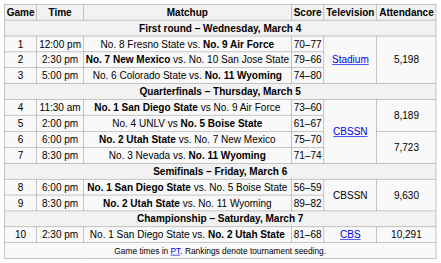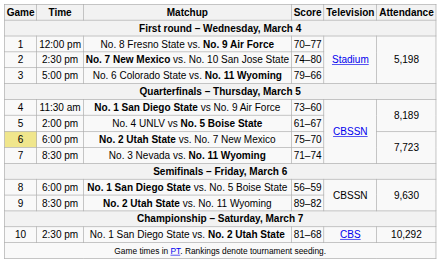 <table class="wikitable" style="font-size: 95%; text-align:center">
 <tr>
 <th>Game</th>
 <th>Time</th>
 <th>Matchup</th>
 <th>Score</th>
 <th>Television</th>
 <th>Attendance</th>
 </tr>
 <tr>
 <th colspan=7>First round – Wednesday, March 4</th>
 </tr>
 <tr>
 <td>1</td>
 <td>12:00 pm</td>
 <td>No. 8 Fresno State vs. <strong>No. 9 Air Force</strong></td>
 <td>70–77</td>
 <td rowspan=3><a href='#'>Stadium</a></td>
 <td rowspan=3>5,198</td>
 </tr>
 <tr>
 <td>2</td>
 <td>2:30 pm</td>
 <td><strong>No. 7 New Mexico</strong> vs. No. 10 San Jose State</td>
-<td>79–66</td>
+<td>74–80</td>
 </tr>
 <tr>
 <td>3</td>
 <td>5:00 pm</td>
 <td>No. 6 Colorado State vs. <strong>No. 11 Wyoming</strong></td>
-<td>74–80</td>
+<td>79–66</td>
 </tr>
 <tr>
 <th colspan=7>Quarterfinals – Thursday, March 5</th>
 </tr>
 <tr>
 <td>4</td>
 <td>11:30 am</td>
 <td><strong>No. 1 San Diego State</strong> vs No. 9 Air Force</td>
 <td>73–60</td>
 <td rowspan=4><a href='#'>CBSSN</a></td>
 <td rowspan=2>8,189</td>
 </tr>
 <tr>
 <td>5</td>
 <td>2:00 pm</td>
 <td>No. 4 UNLV vs <strong>No. 5 Boise State</strong></td>
 <td>61–67</td>
 </tr>
 <tr>
-<td>6</td>
+<td style="background: khaki;">6</td>
 <td>6:00 pm</td>
 <td><strong>No. 2 Utah State</strong> vs. No. 7 New Mexico</td>
 <td>75–70</td>
 <td rowspan=2>7,723</td>
 </tr>
 <tr>
 <td>7</td>
 <td>8:30 pm</td>
 <td>No. 3 Nevada vs. <strong>No. 11 Wyoming</strong></td>
 <td>71–74</td>
 </tr>
 <tr>
 <th colspan=7>Semifinals – Friday, March 6</th>
 </tr>
 <tr>
 <td>8</td>
 <td>6:00 pm</td>
 <td><strong>No. 1 San Diego State</strong> vs. No. 5 Boise State</td>
 <td>56–59</td>
 <td rowspan=2>CBSSN</td>
 <td rowspan=2>9,630</td>
 </tr>
 <tr>
 <td>9</td>
 <td>8:30 pm</td>
 <td><strong>No. 2 Utah State</strong> vs. No. 11 Wyoming</td>
 <td>89–82</td>
 </tr>
 <tr>
 <th colspan=7>Championship – Saturday, March 7</th>
 </tr>
 <tr>
 <td>10</td>
 <td>2:30 pm</td>
 <td>No. 1 San Diego State vs. <strong>No. 2 Utah State</strong></td>
 <td>81–68</td>
 <td><a href='#'>CBS</a></td>
-<td>10,291</td>
+<td>10,292</td>
 </tr>
 <tr>
 <td colspan=6><small>Game times in <a href='#'>PT</a>. Rankings denote tournament seeding.</small></td>
 </tr>
 </table>
